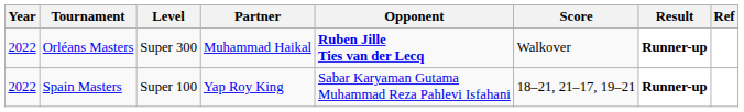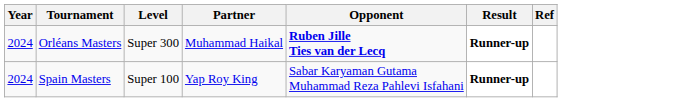 <table class="sortable wikitable" style="font-size: 90%;">
 <tr>
 <th>Year</th>
 <th>Tournament</th>
 <th>Level</th>
 <th>Partner</th>
 <th>Opponent</th>
-<th>Score</th>
 <th>Result</th>
 <th>Ref</th>
 </tr>
 <tr>
-<td align="center"><a href='#'>2022</a></td>
+<td align="center"><a href='#'>2024</a></td>
 <td align="left"><a href='#'>Orléans Masters</a></td>
 <td align="left">Super 300</td>
 <td align="left"> <a href='#'>Muhammad Haikal</a></td>
 <td align="left"><strong> <a href='#'>Ruben Jille</a><br> <a href='#'>Ties van der Lecq</a></strong></td>
-<td align="left">Walkover</td>
 <td style="text-align:left; background:white"> <strong>Runner-up</strong></td>
 <td style="text-align:center; background:white"></td>
 </tr>
 <tr>
-<td align="center"><a href='#'>2022</a></td>
+<td align="center"><a href='#'>2024</a></td>
 <td align="left"><a href='#'>Spain Masters</a></td>
 <td align="left">Super 100</td>
 <td align="left"> <a href='#'>Yap Roy King</a></td>
 <td align="left"> <a href='#'>Sabar Karyaman Gutama</a><br> <a href='#'>Muhammad Reza Pahlevi Isfahani</a></td>
-<td align="left">18–21, 21–17, 19–21</td>
 <td style="text-align:left; background:white"> <strong>Runner-up</strong></td>
 <td style="text-align:center; background:white"></td>
 </tr>
 </table>
